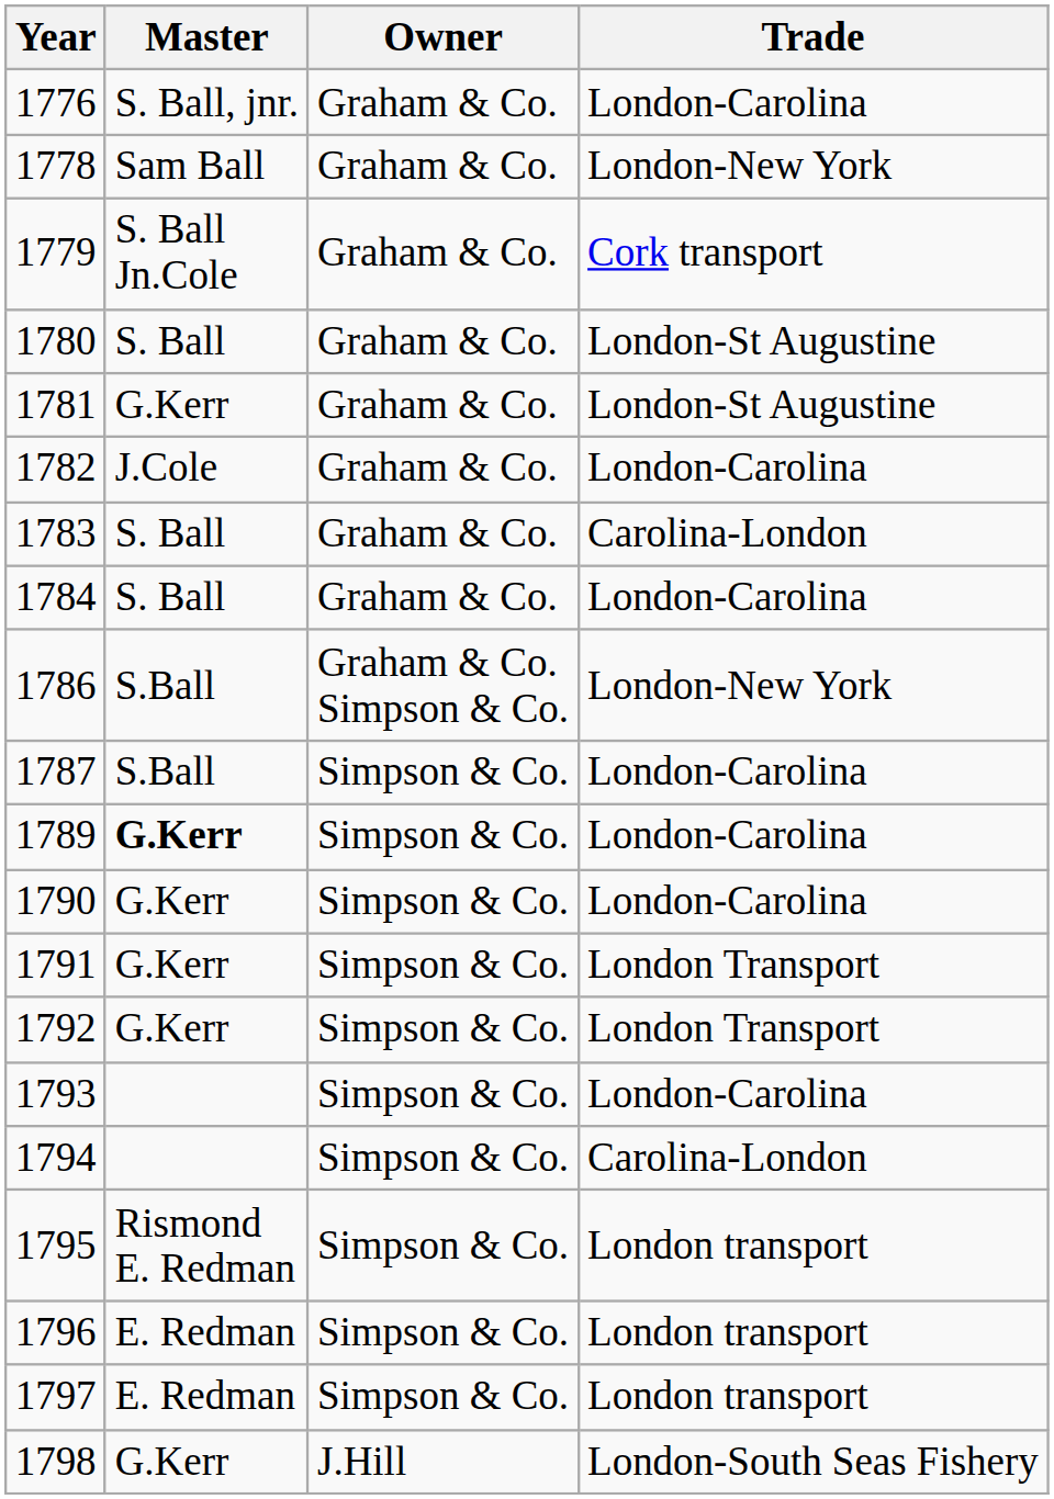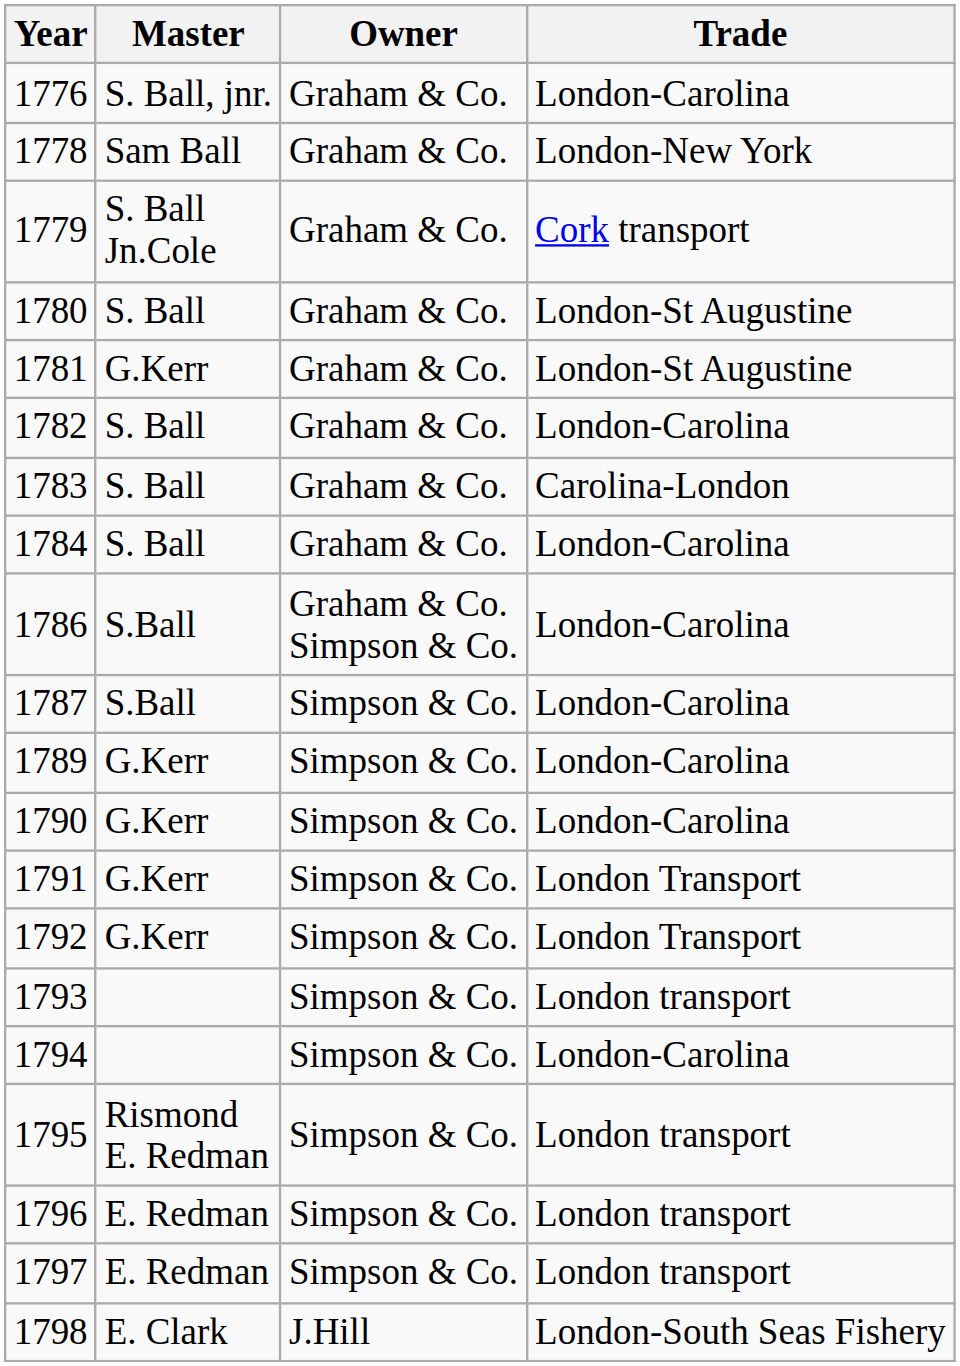 <table class="sortable wikitable">
 <tr>
 <th>Year</th>
 <th>Master</th>
 <th>Owner</th>
 <th>Trade</th>
 </tr>
 <tr>
 <td>1776</td>
 <td>S. Ball, jnr.</td>
 <td>Graham & Co.</td>
 <td>London-Carolina</td>
 </tr>
 <tr>
 <td>1778</td>
 <td>Sam Ball</td>
 <td>Graham & Co.</td>
 <td>London-New York</td>
 </tr>
 <tr>
 <td>1779</td>
 <td>S. Ball<br>Jn.Cole</td>
 <td>Graham & Co.</td>
 <td><a href='#'>Cork</a> transport</td>
 </tr>
 <tr>
 <td>1780</td>
 <td>S.  Ball</td>
 <td>Graham & Co.</td>
 <td>London-St Augustine</td>
 </tr>
 <tr>
 <td>1781</td>
 <td>G.Kerr</td>
 <td>Graham & Co.</td>
 <td>London-St Augustine</td>
 </tr>
 <tr>
 <td>1782</td>
-<td>J.Cole</td>
+<td>S.  Ball</td>
 <td>Graham & Co.</td>
 <td>London-Carolina</td>
 </tr>
 <tr>
 <td>1783</td>
 <td>S. Ball</td>
 <td>Graham & Co.</td>
 <td>Carolina-London</td>
 </tr>
 <tr>
 <td>1784</td>
 <td>S. Ball</td>
 <td>Graham & Co.</td>
 <td>London-Carolina</td>
 </tr>
 <tr>
 <td>1786</td>
 <td>S.Ball</td>
 <td>Graham & Co.<br>Simpson & Co.</td>
-<td>London-New York</td>
+<td>London-Carolina</td>
 </tr>
 <tr>
 <td>1787</td>
 <td>S.Ball</td>
 <td>Simpson & Co.</td>
 <td>London-Carolina</td>
 </tr>
 <tr>
 <td>1789</td>
-<td><strong>G.Kerr</strong></td>
+<td>G.Kerr</td>
 <td>Simpson & Co.</td>
 <td>London-Carolina</td>
 </tr>
 <tr>
 <td>1790</td>
 <td>G.Kerr</td>
 <td>Simpson & Co.</td>
 <td>London-Carolina</td>
 </tr>
 <tr>
 <td>1791</td>
 <td>G.Kerr</td>
 <td>Simpson & Co.</td>
 <td>London Transport</td>
 </tr>
 <tr>
 <td>1792</td>
 <td>G.Kerr</td>
 <td>Simpson & Co.</td>
 <td>London Transport</td>
 </tr>
 <tr>
 <td>1793</td>
 <td></td>
 <td>Simpson & Co.</td>
-<td>London-Carolina</td>
+<td>London transport</td>
 </tr>
 <tr>
 <td>1794</td>
 <td></td>
 <td>Simpson & Co.</td>
-<td>Carolina-London</td>
+<td>London-Carolina</td>
 </tr>
 <tr>
 <td>1795</td>
 <td>Rismond<br>E. Redman</td>
 <td>Simpson & Co.</td>
 <td>London transport</td>
 </tr>
 <tr>
 <td>1796</td>
 <td>E. Redman</td>
 <td>Simpson & Co.</td>
 <td>London transport</td>
 </tr>
 <tr>
 <td>1797</td>
 <td>E. Redman</td>
 <td>Simpson & Co.</td>
 <td>London transport</td>
 </tr>
 <tr>
 <td>1798</td>
-<td>G.Kerr</td>
+<td>E. Clark</td>
 <td>J.Hill</td>
 <td>London-South Seas Fishery</td>
 </tr>
 <tr>
 </tr>
 </table>
